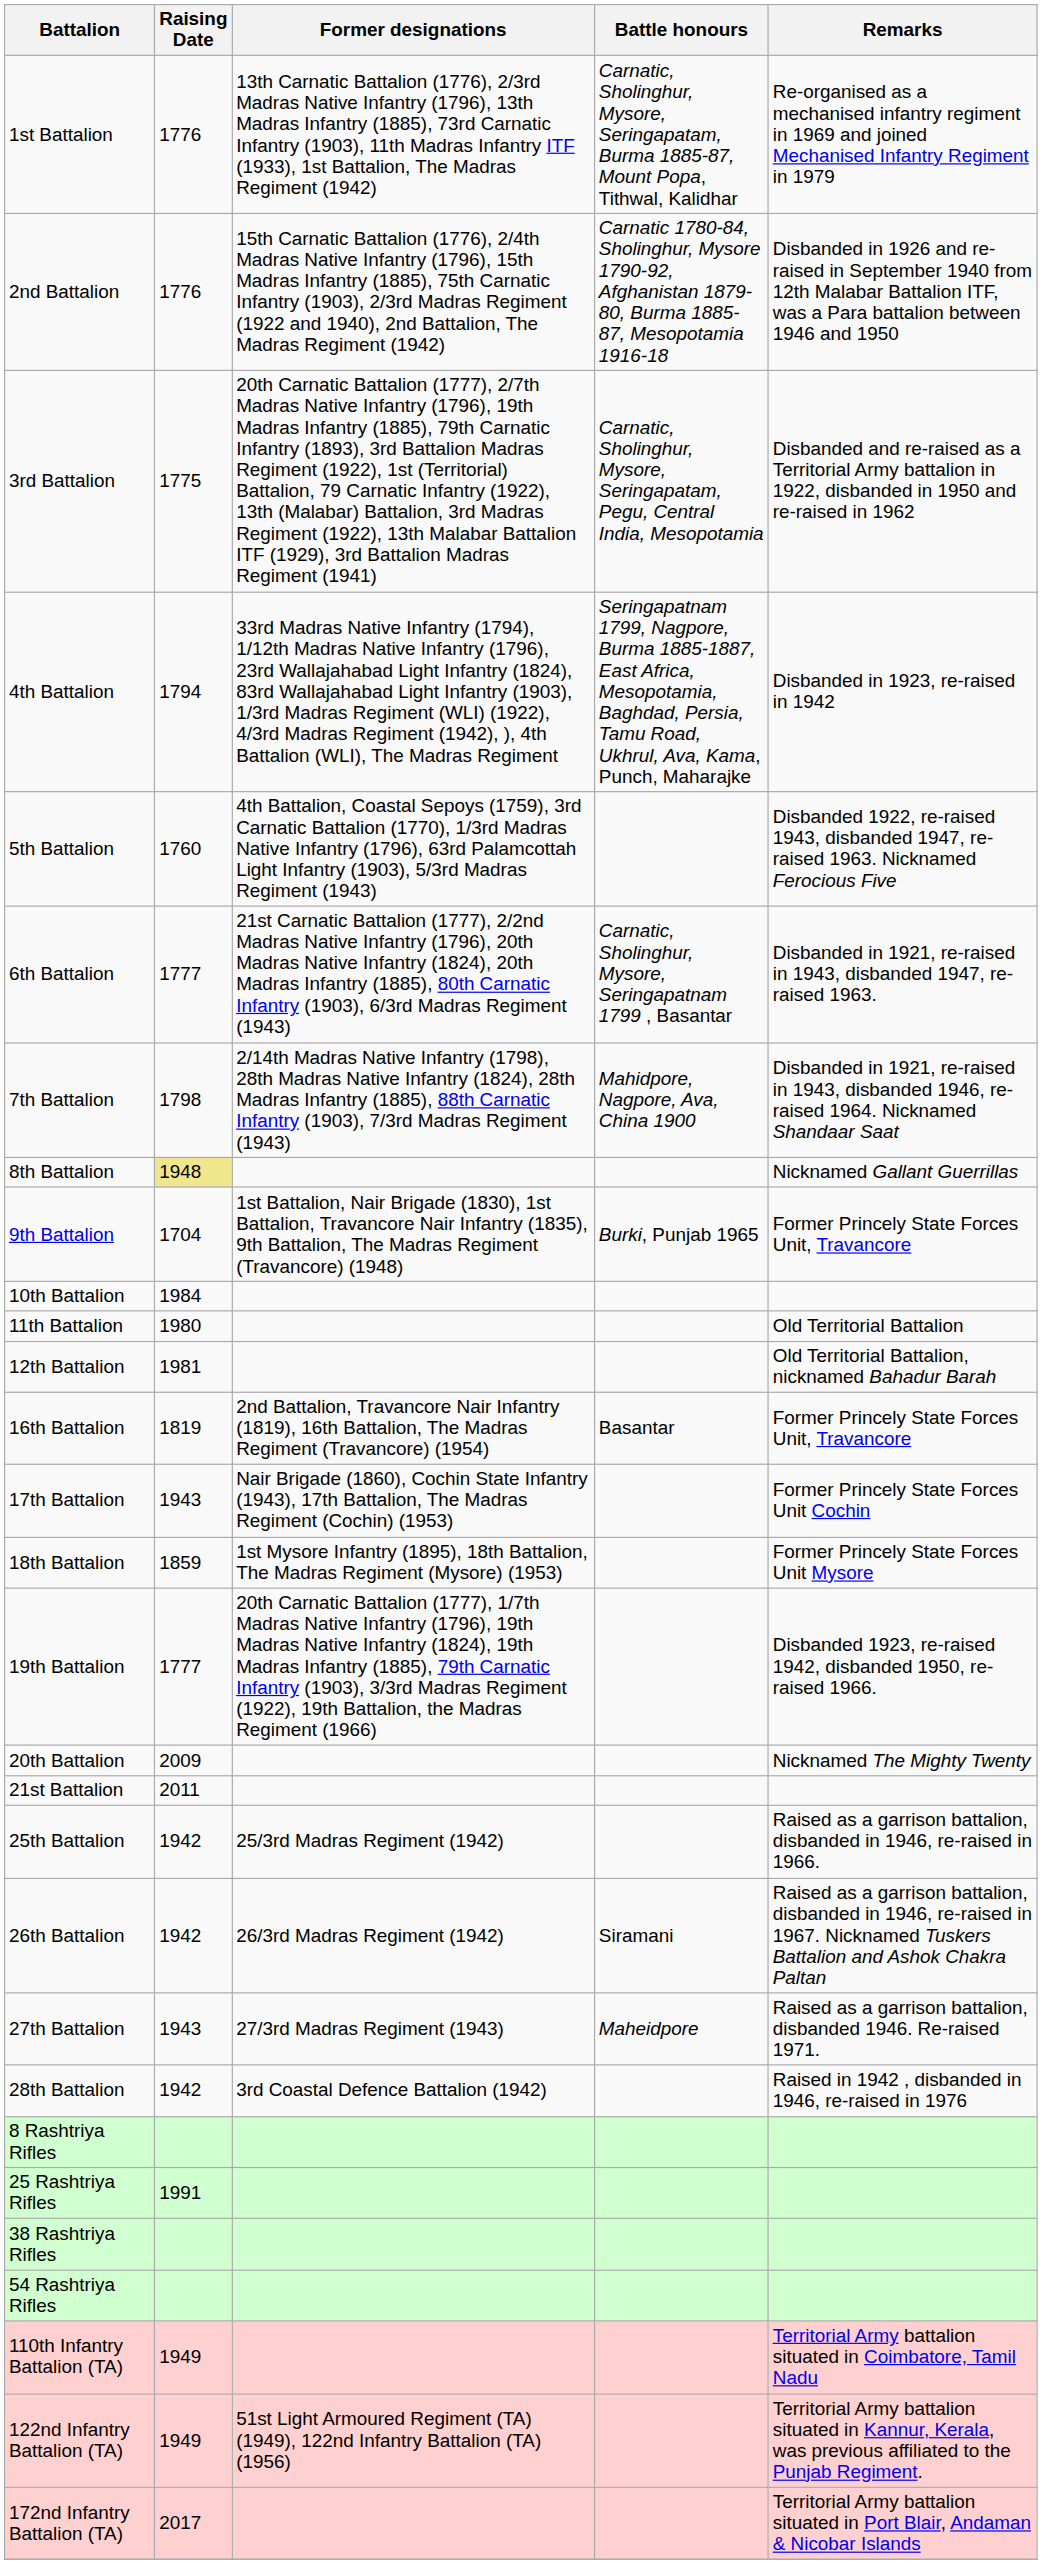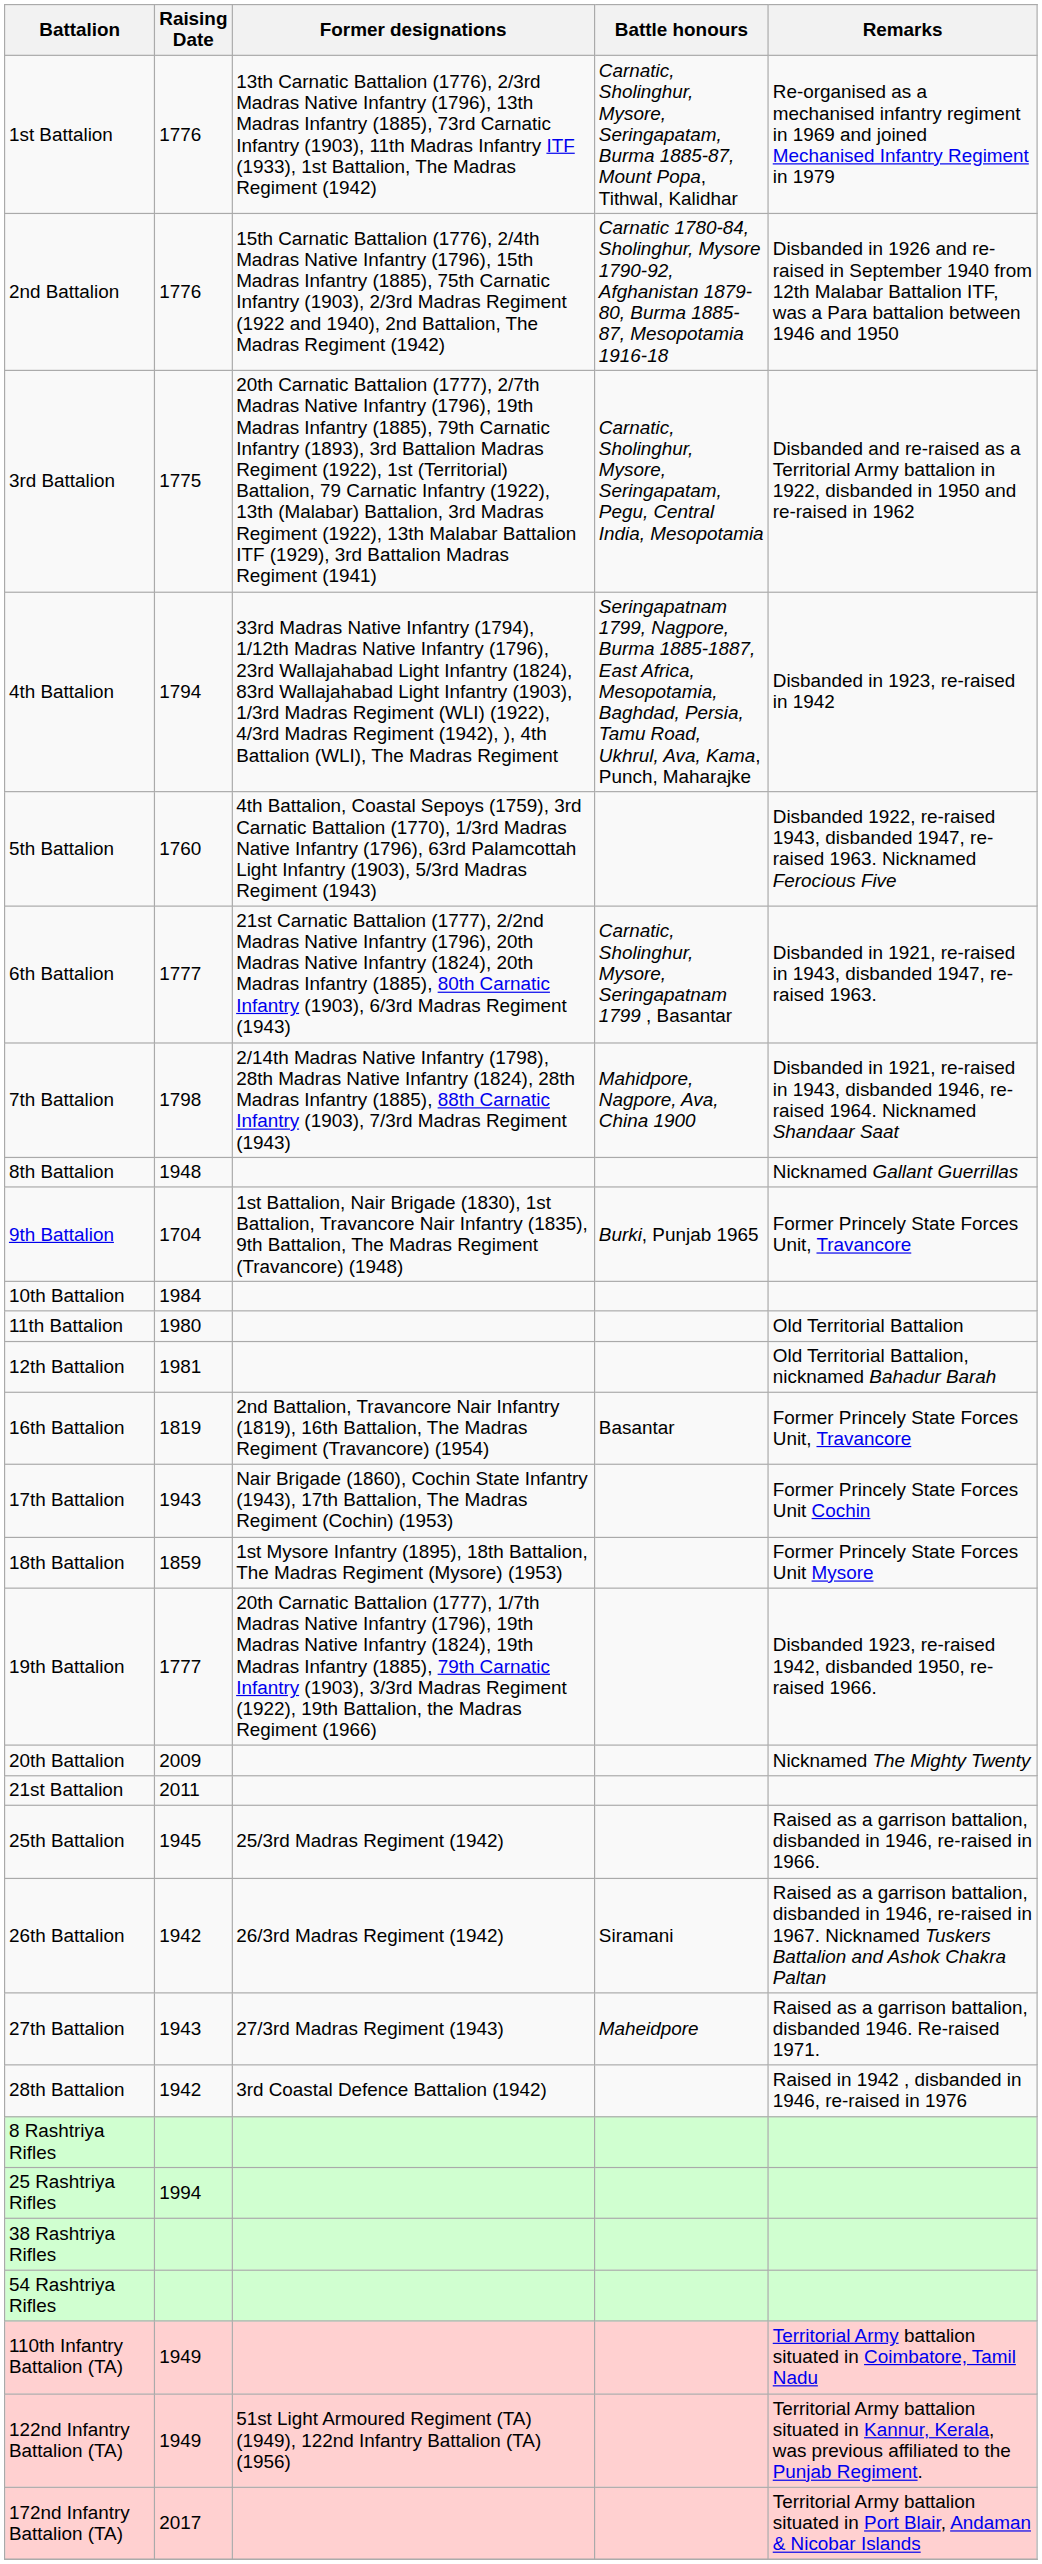 <table class="wikitable">
 <tr>
 <th scope="col" style="width: 120px;">Battalion</th>
 <th scope="col" style="width: 50px;">Raising Date</th>
 <th scope="col" style="width: 300px;">Former designations</th>
 <th scope="col" style="width: 140px;">Battle honours</th>
 <th scope="col" style="width: 220px;">Remarks</th>
 </tr>
 <tr>
 <td>1st Battalion</td>
 <td>1776</td>
 <td>13th Carnatic Battalion (1776), 2/3rd Madras Native Infantry (1796), 13th Madras Infantry (1885), 73rd Carnatic Infantry (1903), 11th Madras Infantry <a href='#'>ITF</a> (1933), 1st Battalion, The Madras Regiment (1942)</td>
 <td><em>Carnatic, Sholinghur, Mysore, Seringapatam, Burma 1885-87, Mount Popa</em>, Tithwal, Kalidhar</td>
 <td>Re-organised as a mechanised infantry regiment in 1969 and joined <a href='#'>Mechanised Infantry Regiment</a> in 1979</td>
 </tr>
 <tr>
 <td>2nd Battalion</td>
 <td>1776</td>
 <td>15th Carnatic Battalion (1776), 2/4th Madras Native Infantry (1796), 15th Madras Infantry (1885), 75th Carnatic Infantry (1903), 2/3rd Madras Regiment (1922 and 1940), 2nd Battalion, The Madras Regiment (1942)</td>
 <td><em>Carnatic 1780-84, Sholinghur, Mysore 1790-92, Afghanistan 1879-80, Burma 1885-87, Mesopotamia 1916-18</em></td>
 <td>Disbanded in 1926 and re-raised in September 1940 from 12th Malabar Battalion ITF, was a Para battalion between 1946 and 1950</td>
 </tr>
 <tr>
 <td>3rd Battalion</td>
 <td>1775</td>
 <td>20th Carnatic Battalion (1777), 2/7th Madras Native Infantry (1796), 19th Madras Infantry (1885), 79th Carnatic Infantry (1893), 3rd Battalion Madras Regiment (1922), 1st (Territorial) Battalion, 79 Carnatic Infantry (1922), 13th (Malabar) Battalion, 3rd Madras Regiment (1922), 13th Malabar Battalion ITF (1929), 3rd Battalion Madras Regiment (1941)</td>
 <td><em>Carnatic, Sholinghur, Mysore, Seringapatam, Pegu, Central India, Mesopotamia</em></td>
 <td>Disbanded and re-raised as a Territorial Army battalion in 1922, disbanded in 1950 and re-raised in 1962</td>
 </tr>
 <tr>
 <td>4th Battalion</td>
 <td>1794</td>
 <td>33rd Madras Native Infantry (1794), 1/12th Madras Native Infantry (1796), 23rd Wallajahabad Light Infantry (1824), 83rd Wallajahabad Light Infantry (1903), 1/3rd Madras Regiment (WLI) (1922), 4/3rd Madras Regiment (1942), ), 4th Battalion (WLI), The Madras Regiment</td>
 <td><em>Seringapatnam 1799, Nagpore, Burma 1885-1887, East Africa, Mesopotamia, Baghdad, Persia, Tamu Road, Ukhrul, Ava, Kama</em>, Punch, Maharajke</td>
 <td>Disbanded in 1923, re-raised in 1942</td>
 </tr>
 <tr>
 <td>5th Battalion</td>
 <td>1760</td>
 <td>4th Battalion, Coastal Sepoys (1759), 3rd Carnatic Battalion (1770), 1/3rd Madras Native Infantry (1796), 63rd Palamcottah Light Infantry (1903), 5/3rd Madras Regiment (1943)</td>
 <td></td>
 <td>Disbanded 1922, re-raised 1943, disbanded 1947, re-raised 1963. Nicknamed <em>Ferocious Five</em></td>
 </tr>
 <tr>
 <td>6th Battalion</td>
 <td>1777</td>
 <td>21st Carnatic Battalion (1777), 2/2nd Madras Native Infantry (1796), 20th Madras Native Infantry (1824), 20th Madras Infantry (1885), <a href='#'>80th Carnatic Infantry</a> (1903), 6/3rd Madras Regiment (1943)</td>
 <td><em>Carnatic, Sholinghur, Mysore, Seringapatnam 1799 </em>, Basantar</td>
 <td>Disbanded in 1921, re-raised in 1943, disbanded 1947, re-raised 1963.</td>
 </tr>
 <tr>
 <td>7th Battalion</td>
 <td>1798</td>
 <td>2/14th Madras Native Infantry (1798), 28th Madras Native Infantry (1824), 28th Madras Infantry (1885), <a href='#'>88th Carnatic Infantry</a> (1903), 7/3rd Madras Regiment (1943)</td>
 <td><em>Mahidpore, Nagpore, Ava, China 1900</em></td>
 <td>Disbanded in 1921, re-raised in 1943, disbanded 1946, re-raised 1964. Nicknamed <em>Shandaar Saat</em></td>
 </tr>
 <tr>
 <td>8th Battalion</td>
-<td style="background: khaki;">1948</td>
+<td>1948</td>
 <td></td>
 <td></td>
 <td>Nicknamed <em>Gallant Guerrillas</em></td>
 </tr>
 <tr>
 <td><a href='#'>9th Battalion</a></td>
 <td>1704</td>
 <td>1st Battalion, Nair Brigade (1830), 1st Battalion, Travancore Nair Infantry (1835), 9th Battalion, The Madras Regiment (Travancore) (1948)</td>
 <td><em>Burki</em>, Punjab 1965</td>
 <td>Former Princely State Forces Unit, <a href='#'>Travancore</a></td>
 </tr>
 <tr>
 <td>10th Battalion</td>
 <td>1984</td>
 <td></td>
 <td></td>
 <td></td>
 </tr>
 <tr>
 <td>11th Battalion</td>
 <td>1980</td>
 <td></td>
 <td></td>
 <td>Old Territorial Battalion</td>
 </tr>
 <tr>
 <td>12th Battalion</td>
 <td>1981</td>
 <td></td>
 <td></td>
 <td>Old Territorial Battalion, nicknamed <em>Bahadur Barah</em></td>
 </tr>
 <tr>
 <td>16th Battalion</td>
 <td>1819</td>
 <td>2nd Battalion, Travancore Nair Infantry (1819), 16th Battalion, The Madras Regiment (Travancore) (1954)</td>
 <td>Basantar</td>
 <td>Former Princely State Forces Unit, <a href='#'>Travancore</a></td>
 </tr>
 <tr>
 <td>17th Battalion</td>
 <td>1943</td>
 <td>Nair Brigade (1860), Cochin State Infantry (1943), 17th Battalion, The Madras Regiment (Cochin) (1953)</td>
 <td></td>
 <td>Former Princely State Forces Unit <a href='#'>Cochin</a></td>
 </tr>
 <tr>
 <td>18th Battalion</td>
 <td>1859</td>
 <td>1st Mysore Infantry (1895), 18th Battalion, The Madras Regiment (Mysore) (1953)</td>
 <td></td>
 <td>Former Princely State Forces Unit <a href='#'>Mysore</a></td>
 </tr>
 <tr>
 <td>19th Battalion</td>
 <td>1777</td>
 <td>20th Carnatic Battalion (1777), 1/7th Madras Native Infantry (1796), 19th Madras Native Infantry (1824), 19th Madras Infantry (1885), <a href='#'>79th Carnatic Infantry</a> (1903), 3/3rd Madras Regiment (1922), 19th Battalion, the Madras Regiment (1966)</td>
 <td></td>
 <td>Disbanded 1923, re-raised 1942, disbanded 1950, re-raised 1966.</td>
 </tr>
 <tr>
 <td>20th Battalion</td>
 <td>2009</td>
 <td></td>
 <td></td>
 <td>Nicknamed <em>The Mighty Twenty</em></td>
 </tr>
 <tr>
 <td>21st Battalion</td>
 <td>2011</td>
 <td></td>
 <td></td>
 <td></td>
 </tr>
 <tr>
 <td>25th Battalion</td>
-<td>1942</td>
+<td>1945</td>
 <td>25/3rd Madras Regiment (1942)</td>
 <td></td>
 <td>Raised as a garrison battalion, disbanded in 1946, re-raised in 1966.</td>
 </tr>
 <tr>
 <td>26th Battalion</td>
 <td>1942</td>
 <td>26/3rd Madras Regiment (1942)</td>
 <td>Siramani</td>
 <td>Raised as a garrison battalion, disbanded in 1946, re-raised in 1967. Nicknamed <em>Tuskers Battalion and Ashok Chakra Paltan</em></td>
 </tr>
 <tr>
 <td>27th Battalion</td>
 <td>1943</td>
 <td>27/3rd Madras Regiment (1943)</td>
 <td><em>Maheidpore</em></td>
 <td>Raised as a garrison battalion, disbanded 1946. Re-raised 1971.</td>
 </tr>
 <tr>
 <td>28th Battalion</td>
 <td>1942</td>
 <td>3rd Coastal Defence Battalion (1942)</td>
 <td></td>
 <td>Raised in 1942 , disbanded in 1946, re-raised in 1976</td>
 </tr>
 <tr style="background:#D0FFD0">
 <td>8 Rashtriya Rifles</td>
 <td></td>
 <td></td>
 <td></td>
 <td></td>
 </tr>
 <tr style="background:#D0FFD0">
 <td>25 Rashtriya Rifles</td>
-<td>1991</td>
+<td>1994</td>
 <td></td>
 <td></td>
 <td></td>
 </tr>
 <tr style="background:#D0FFD0">
 <td>38 Rashtriya Rifles</td>
 <td></td>
 <td></td>
 <td></td>
 <td></td>
 </tr>
 <tr style="background:#D0FFD0">
 <td>54 Rashtriya Rifles</td>
 <td></td>
 <td></td>
 <td></td>
 <td></td>
 </tr>
 <tr style="background:#FFD0D0">
 <td>110th Infantry Battalion (TA)</td>
 <td>1949</td>
 <td></td>
 <td></td>
 <td><a href='#'>Territorial Army</a> battalion situated in <a href='#'>Coimbatore, Tamil Nadu</a></td>
 </tr>
 <tr style="background:#FFD0D0">
 <td>122nd Infantry Battalion (TA)</td>
 <td>1949</td>
 <td>51st Light Armoured Regiment (TA) (1949), 122nd Infantry Battalion (TA) (1956)</td>
 <td></td>
 <td>Territorial Army battalion situated in <a href='#'>Kannur, Kerala</a>, was previous affiliated to the <a href='#'>Punjab Regiment</a>.</td>
 </tr>
 <tr style="background:#FFD0D0">
 <td>172nd Infantry Battalion (TA)</td>
 <td>2017</td>
 <td></td>
 <td></td>
 <td>Territorial Army battalion situated in <a href='#'>Port Blair</a>, <a href='#'>Andaman & Nicobar Islands</a></td>
 </tr>
 <tr>
 </tr>
 </table>
